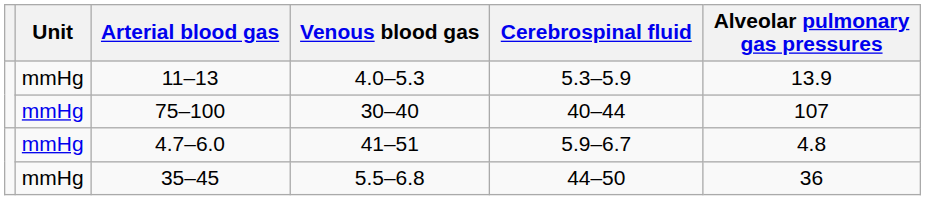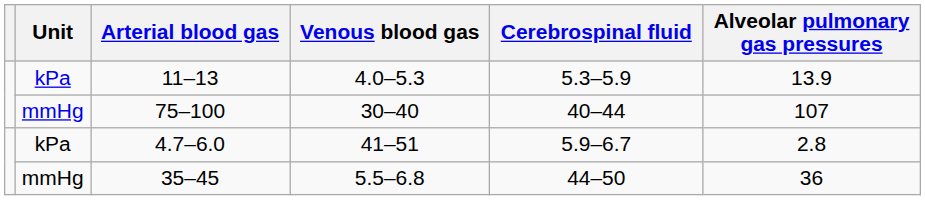 <table class="wikitable" width=700px>
 <tr>
 <th></th>
 <th>Unit</th>
 <th><a href='#'>Arterial blood gas</a></th>
 <th><a href='#'>Venous</a> blood gas</th>
 <th><a href='#'>Cerebrospinal fluid</a></th>
 <th>Alveolar <a href='#'>pulmonary<br> gas pressures</a></th>
 </tr>
 <tr align="center">
 <td rowspan=2><a href='#'></a></td>
-<td>mmHg</td>
+<td><a href='#'>kPa</a></td>
 <td>11–13</td>
 <td>4.0–5.3</td>
 <td>5.3–5.9</td>
 <td>13.9</td>
 </tr>
 <tr align="center">
 <td><a href='#'>mmHg</a></td>
 <td>75–100</td>
 <td>30–40</td>
 <td>40–44</td>
 <td>107</td>
 </tr>
 <tr align="center">
 <td rowspan=2><a href='#'></a></td>
-<td><a href='#'>mmHg</a></td>
+<td>kPa</td>
 <td>4.7–6.0</td>
 <td>41–51</td>
 <td>5.9–6.7</td>
-<td>4.8</td>
+<td>2.8</td>
 </tr>
 <tr align="center">
 <td>mmHg</td>
 <td>35–45</td>
 <td>5.5–6.8</td>
 <td>44–50</td>
 <td>36</td>
 </tr>
 </table>
